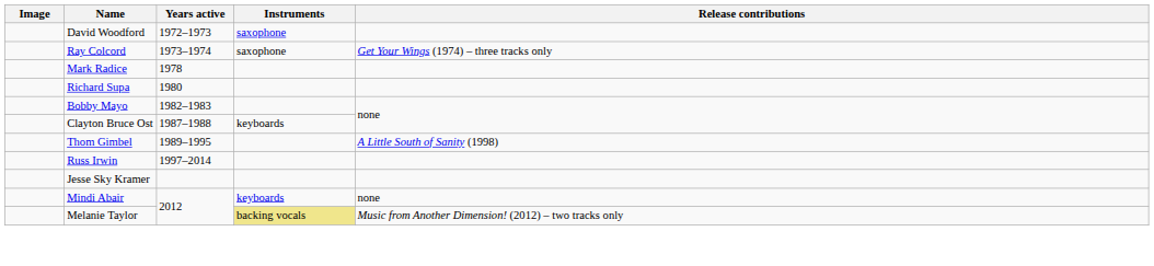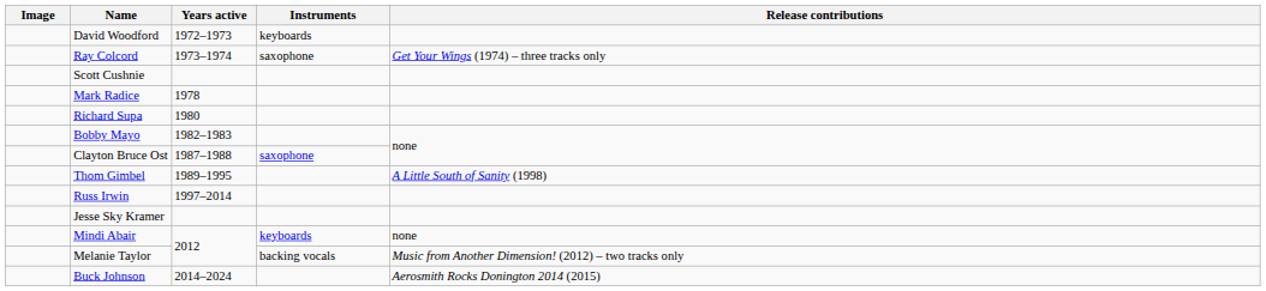 <table class="wikitable" border="1" width=100%>
 <tr>
 <th width="75">Image</th>
 <th width="120">Name</th>
 <th width="100">Years active</th>
 <th width="160">Instruments</th>
 <th>Release contributions</th>
 </tr>
 <tr>
 <td></td>
 <td>David Woodford</td>
 <td>1972–1973</td>
-<td><a href='#'>saxophone</a></td>
+<td>keyboards</td>
 <td></td>
 </tr>
 <tr>
 <td></td>
 <td><a href='#'>Ray Colcord</a></td>
 <td>1973–1974 </td>
 <td>saxophone</td>
 <td><em><a href='#'>Get Your Wings</a></em> (1974) – three tracks only</td>
+</tr>
+<tr>
+<td></td>
+<td>Scott Cushnie</td>
+<td></td>
+<td></td>
+<td></td>
 </tr>
 <tr>
 <td></td>
 <td><a href='#'>Mark Radice</a></td>
 <td>1978</td>
 <td></td>
 <td></td>
 </tr>
 <tr>
 <td></td>
 <td><a href='#'>Richard Supa</a></td>
 <td>1980</td>
 <td></td>
 <td></td>
 </tr>
 <tr>
 <td></td>
 <td><a href='#'>Bobby Mayo</a></td>
 <td>1982–1983 </td>
 <td></td>
 <td rowspan="2">none</td>
 </tr>
 <tr>
 <td></td>
 <td>Clayton Bruce Ost</td>
 <td>1987–1988</td>
-<td>keyboards</td>
+<td><a href='#'>saxophone</a></td>
 </tr>
 <tr>
 <td></td>
 <td><a href='#'>Thom Gimbel</a></td>
 <td>1989–1995</td>
 <td></td>
 <td><em><a href='#'>A Little South of Sanity</a></em> (1998)</td>
 </tr>
 <tr>
 <td></td>
 <td><a href='#'>Russ Irwin</a></td>
 <td>1997–2014</td>
 <td></td>
 <td></td>
 </tr>
 <tr>
 <td></td>
 <td>Jesse Sky Kramer</td>
 <td></td>
 <td></td>
 <td></td>
 </tr>
 <tr>
 <td></td>
 <td><a href='#'>Mindi Abair</a></td>
 <td rowspan="2">2012</td>
 <td><a href='#'>keyboards</a></td>
 <td>none</td>
 </tr>
 <tr>
 <td></td>
 <td>Melanie Taylor</td>
-<td style="background: khaki;">backing vocals</td>
+<td>backing vocals</td>
 <td><em>Music from Another Dimension!</em> (2012) – two tracks only</td>
 </tr>
+<tr>
+<td></td>
+<td><a href='#'>Buck Johnson</a></td>
+<td>2014–2024</td>
+<td></td>
+<td><em>Aerosmith Rocks Donington 2014</em> (2015)</td>
+</tr>
 </table>
